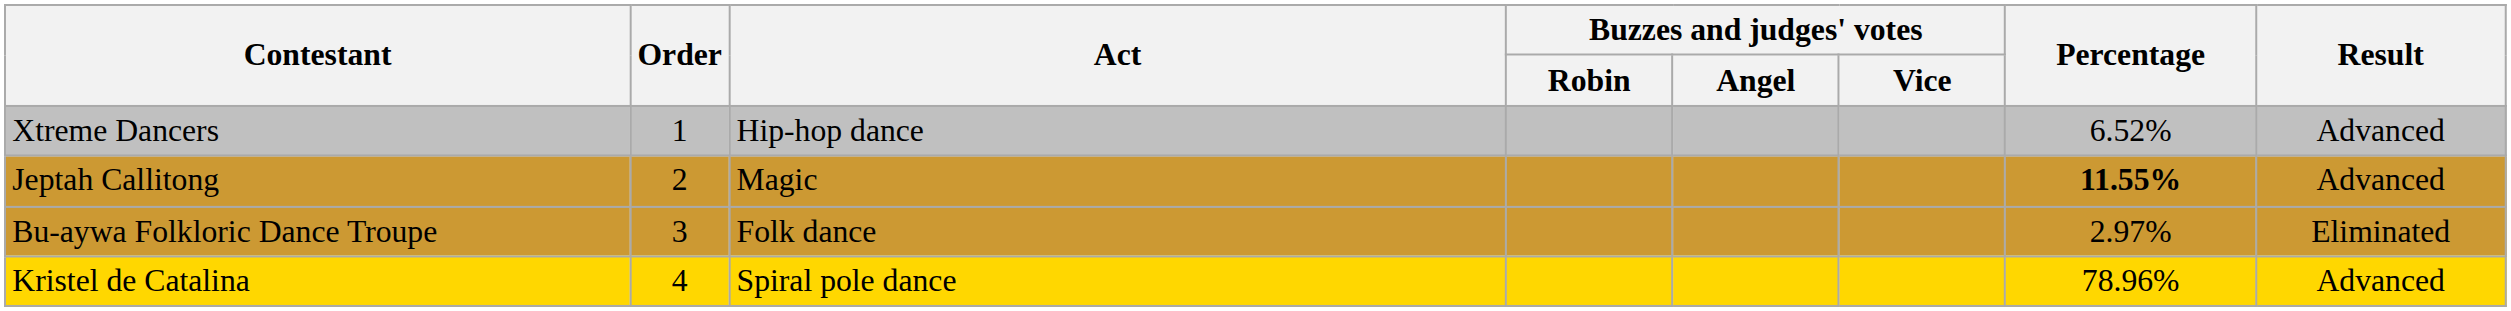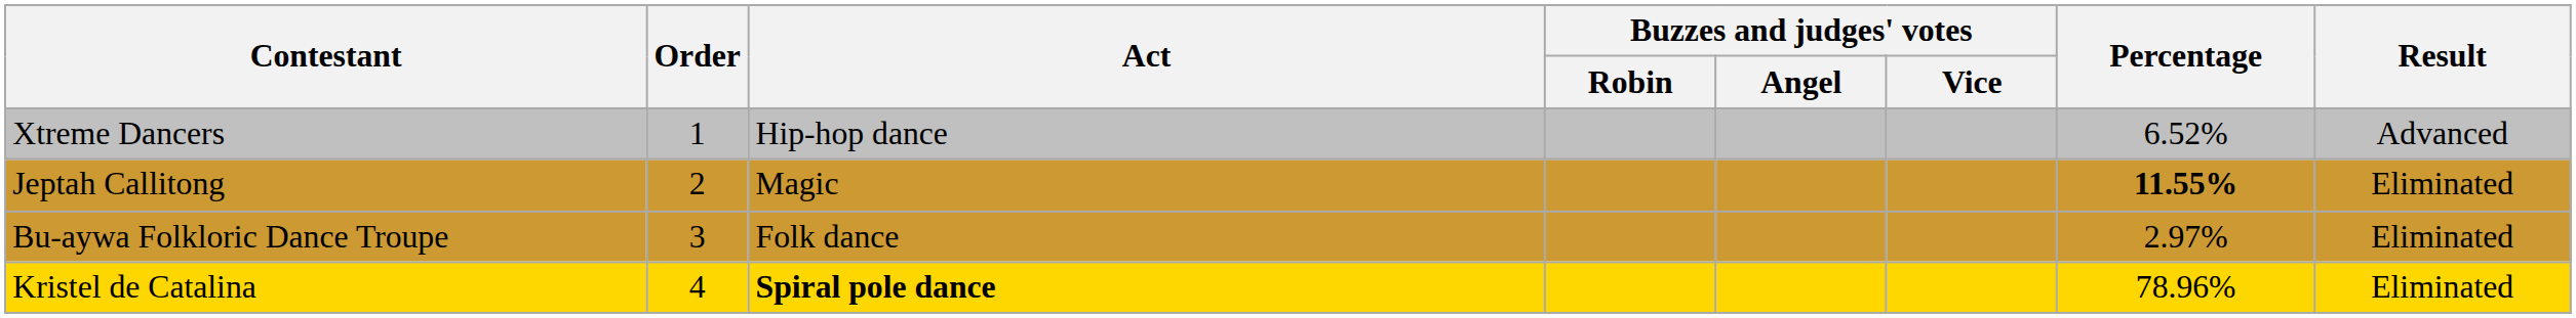 <table class="wikitable" style="text-align:center; width:100%;">
 <tr>
 <th rowspan="2" style="width:25%;">Contestant</th>
 <th rowspan="2" style="width:03%;">Order</th>
 <th rowspan="2">Act</th>
 <th colspan="3" style="width:20%;">Buzzes and judges' votes</th>
 <th rowspan="2" style="width:10%;">Percentage</th>
 <th rowspan="2" style="width:10%;">Result</th>
 </tr>
 <tr>
 <th style="width:06.66%;">Robin</th>
 <th style="width:06.66%;">Angel</th>
 <th style="width:06.66%;">Vice</th>
 </tr>
 <tr style="background:silver;">
 <td scope="row" style="text-align:left;">Xtreme Dancers</td>
 <td>1</td>
 <td style="text-align:left;">Hip-hop dance</td>
 <td></td>
 <td></td>
 <td></td>
 <td>6.52%</td>
 <td>Advanced</td>
 </tr>
 <tr style="background:#c93;">
 <td scope="row" style="text-align:left;">Jeptah Callitong</td>
 <td>2</td>
 <td style="text-align:left;">Magic</td>
 <td></td>
 <td></td>
 <td></td>
 <td><strong>11.55%</strong></td>
-<td>Advanced</td>
+<td>Eliminated</td>
 </tr>
 <tr style="background:#c93;">
 <td scope="row" style="text-align:left;">Bu-aywa Folkloric Dance Troupe</td>
 <td>3</td>
 <td style="text-align:left;">Folk dance</td>
 <td></td>
 <td></td>
 <td></td>
 <td>2.97%</td>
 <td>Eliminated</td>
 </tr>
 <tr style="background:gold;">
 <td scope="row" style="text-align:left;">Kristel de Catalina </td>
 <td>4</td>
-<td style="text-align:left;">Spiral pole dance</td>
+<td style="text-align:left;"><strong>Spiral pole dance</strong></td>
 <td></td>
 <td></td>
 <td></td>
 <td>78.96%</td>
-<td>Advanced</td>
+<td>Eliminated</td>
 </tr>
 </table>
